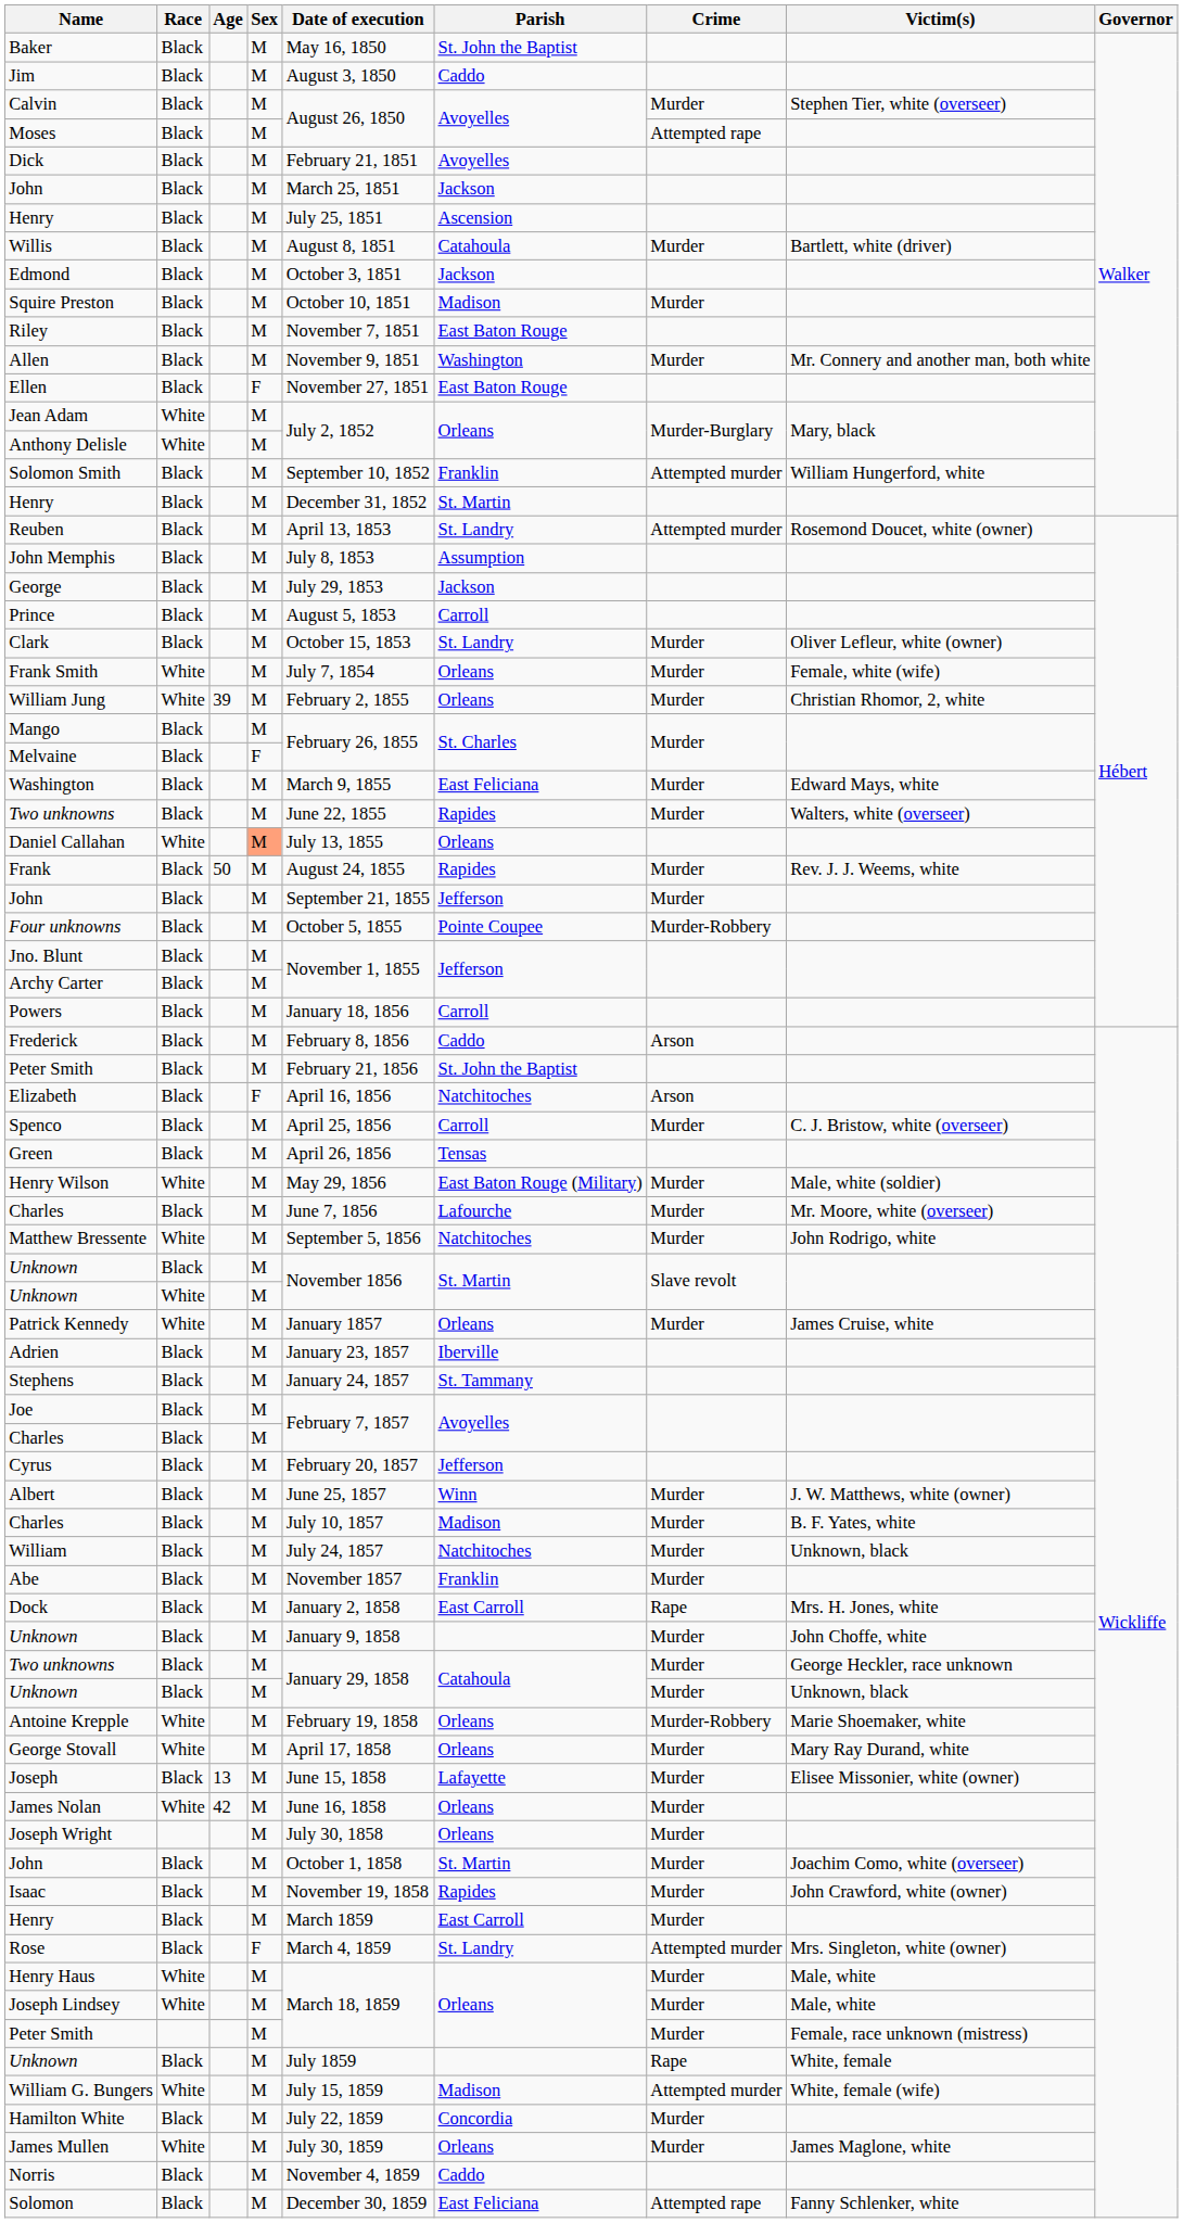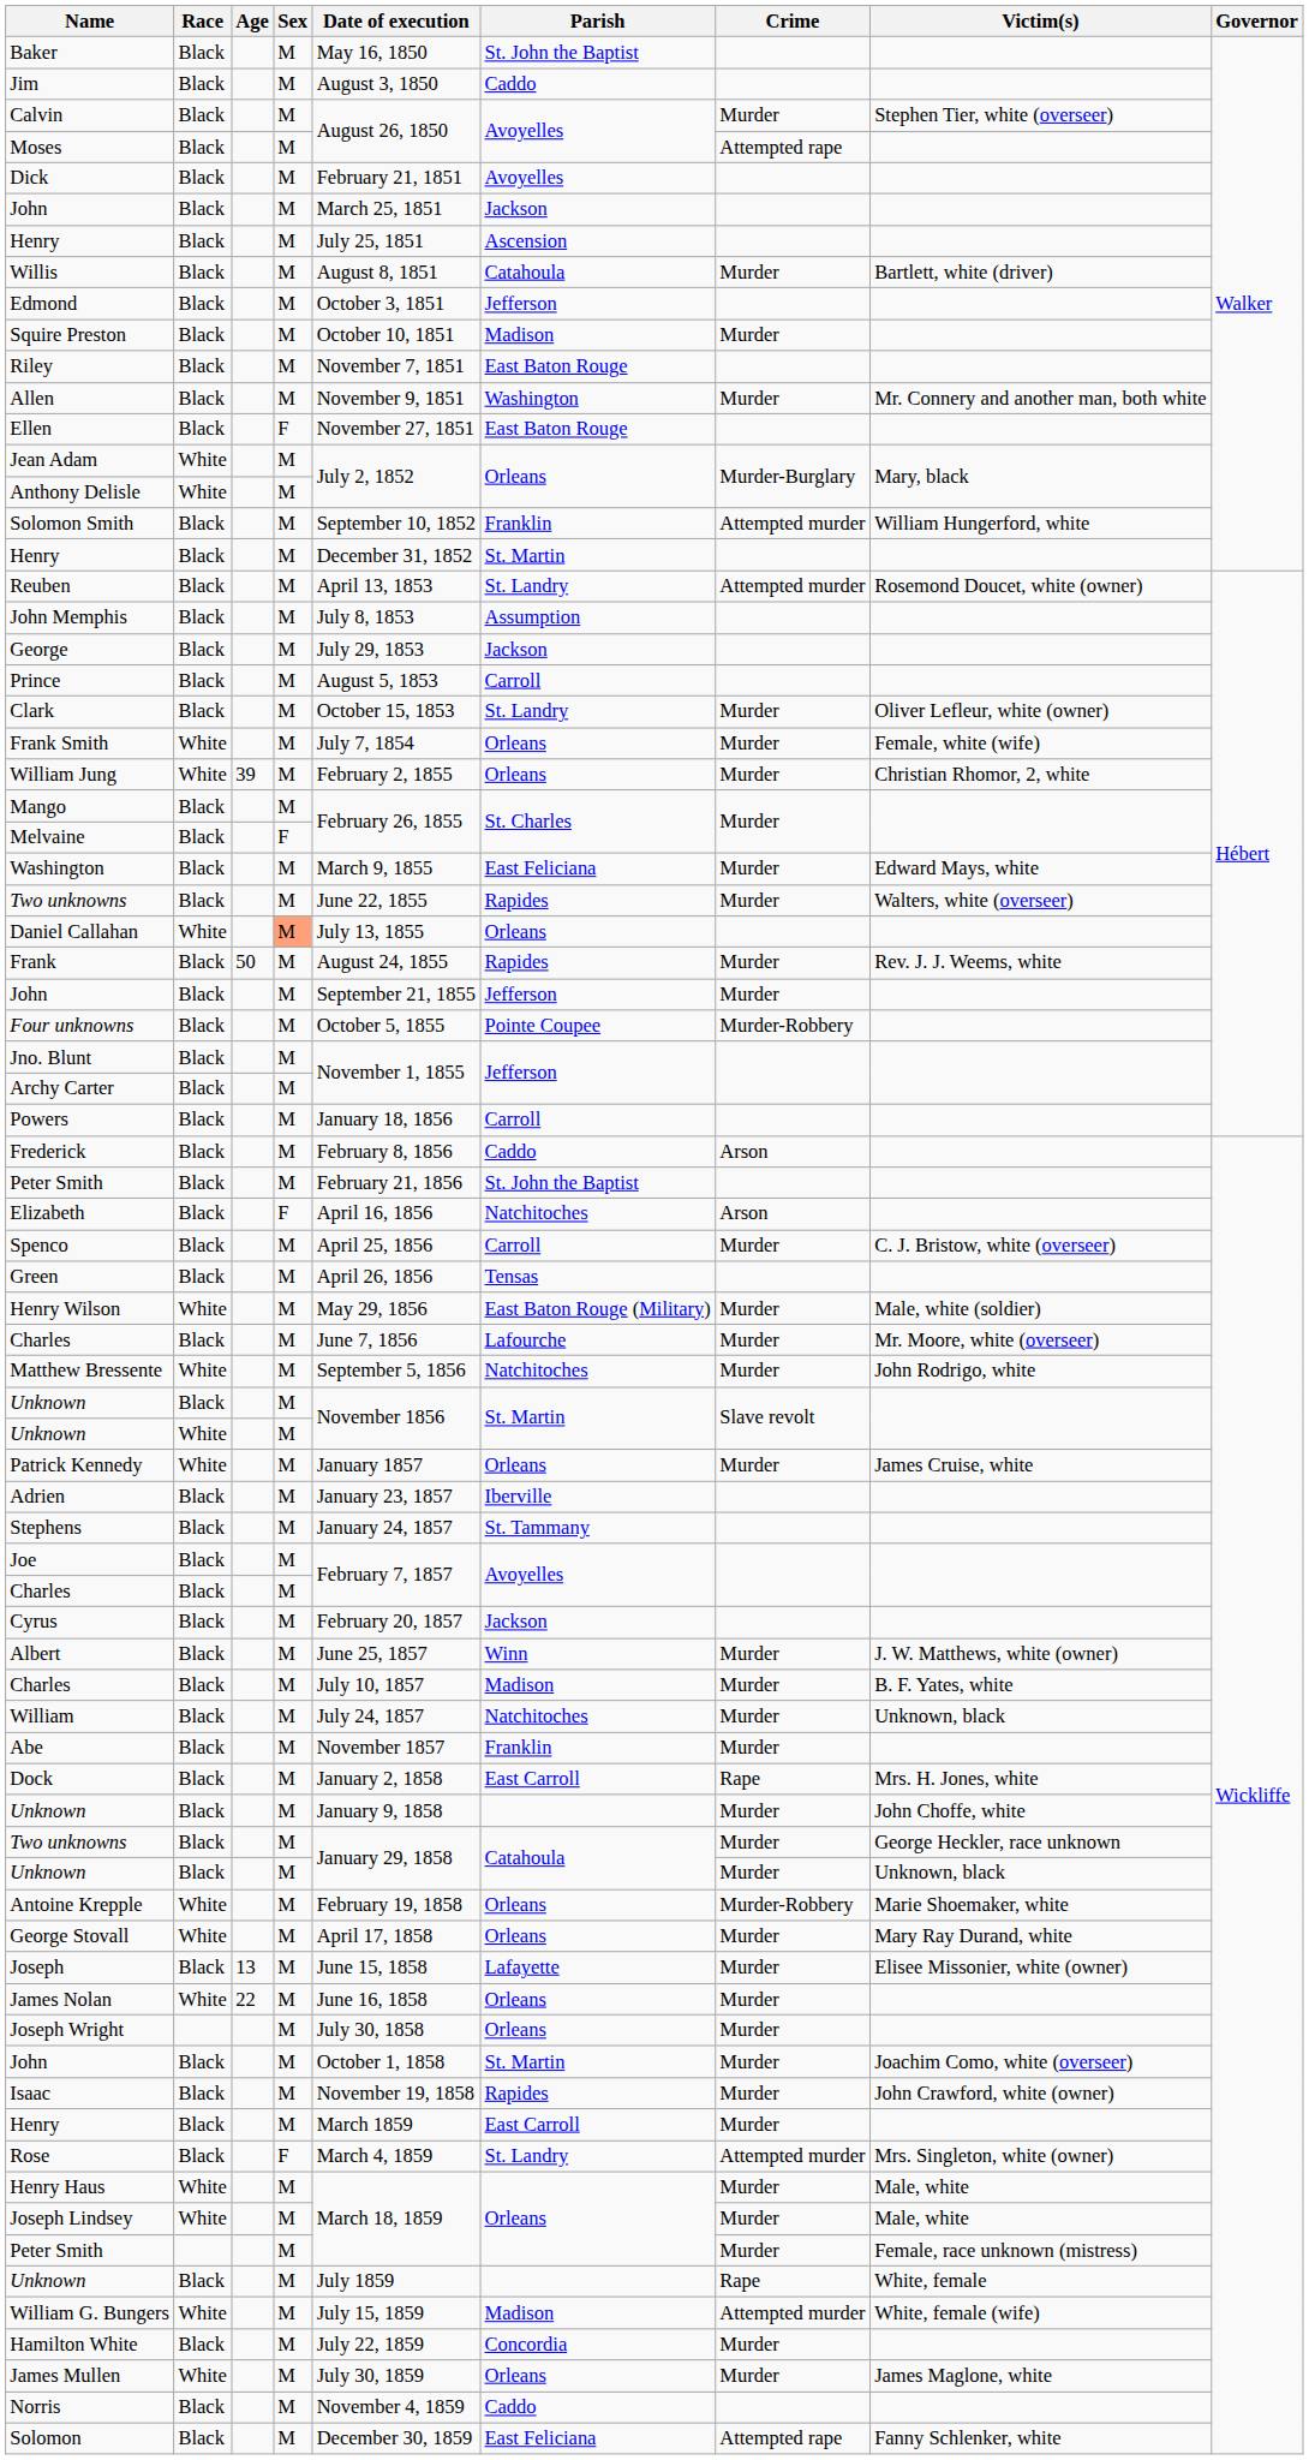 <table class="wikitable sortable">
 <tr>
 <th>Name</th>
 <th>Race</th>
 <th>Age</th>
 <th>Sex</th>
 <th>Date of execution</th>
 <th>Parish</th>
 <th>Crime</th>
 <th>Victim(s)</th>
 <th>Governor</th>
 </tr>
 <tr>
 <td>Baker</td>
 <td>Black</td>
 <td></td>
 <td>M</td>
 <td>May 16, 1850</td>
 <td><a href='#'>St. John the Baptist</a></td>
 <td></td>
 <td></td>
 <td rowspan="17"><a href='#'>Walker</a></td>
 </tr>
 <tr>
 <td>Jim</td>
 <td>Black</td>
 <td></td>
 <td>M</td>
 <td>August 3, 1850</td>
 <td><a href='#'>Caddo</a></td>
 <td></td>
 <td></td>
 </tr>
 <tr>
 <td>Calvin</td>
 <td>Black</td>
 <td></td>
 <td>M</td>
 <td rowspan="2">August 26, 1850</td>
 <td rowspan="2"><a href='#'>Avoyelles</a></td>
 <td>Murder</td>
 <td>Stephen Tier, white (<a href='#'>overseer</a>)</td>
 </tr>
 <tr>
 <td>Moses</td>
 <td>Black</td>
 <td></td>
 <td>M</td>
 <td>Attempted rape</td>
 <td></td>
 </tr>
 <tr>
 <td>Dick</td>
 <td>Black</td>
 <td></td>
 <td>M</td>
 <td>February 21, 1851</td>
 <td><a href='#'>Avoyelles</a></td>
 <td></td>
 <td></td>
 </tr>
 <tr>
 <td>John</td>
 <td>Black</td>
 <td></td>
 <td>M</td>
 <td>March 25, 1851</td>
 <td><a href='#'>Jackson</a></td>
 <td></td>
 <td></td>
 </tr>
 <tr>
 <td>Henry</td>
 <td>Black</td>
 <td></td>
 <td>M</td>
 <td>July 25, 1851</td>
 <td><a href='#'>Ascension</a></td>
 <td></td>
 <td></td>
 </tr>
 <tr>
 <td>Willis</td>
 <td>Black</td>
 <td></td>
 <td>M</td>
 <td>August 8, 1851</td>
 <td><a href='#'>Catahoula</a></td>
 <td>Murder</td>
 <td>Bartlett, white (driver)</td>
 </tr>
 <tr>
 <td>Edmond</td>
 <td>Black</td>
 <td></td>
 <td>M</td>
 <td>October 3, 1851</td>
-<td><a href='#'>Jackson</a></td>
+<td><a href='#'>Jefferson</a></td>
 <td></td>
 <td></td>
 </tr>
 <tr>
 <td>Squire Preston</td>
 <td>Black</td>
 <td></td>
 <td>M</td>
 <td>October 10, 1851</td>
 <td><a href='#'>Madison</a></td>
 <td>Murder</td>
 <td></td>
 </tr>
 <tr>
 <td>Riley</td>
 <td>Black</td>
 <td></td>
 <td>M</td>
 <td>November 7, 1851</td>
 <td><a href='#'>East Baton Rouge</a></td>
 <td></td>
 <td></td>
 </tr>
 <tr>
 <td>Allen</td>
 <td>Black</td>
 <td></td>
 <td>M</td>
 <td>November 9, 1851</td>
 <td><a href='#'>Washington</a></td>
 <td>Murder</td>
 <td>Mr. Connery and another man, both white</td>
 </tr>
 <tr>
 <td>Ellen</td>
 <td>Black</td>
 <td></td>
 <td>F</td>
 <td>November 27, 1851</td>
 <td><a href='#'>East Baton Rouge</a></td>
 <td></td>
 <td></td>
 </tr>
 <tr>
 <td>Jean Adam</td>
 <td>White</td>
 <td></td>
 <td>M</td>
 <td rowspan="2">July 2, 1852</td>
 <td rowspan="2"><a href='#'>Orleans</a></td>
 <td rowspan="2">Murder-Burglary</td>
 <td rowspan="2">Mary, black</td>
 </tr>
 <tr>
 <td>Anthony Delisle</td>
 <td>White</td>
 <td></td>
 <td>M</td>
 </tr>
 <tr>
 <td>Solomon Smith</td>
 <td>Black</td>
 <td></td>
 <td>M</td>
 <td>September 10, 1852</td>
 <td><a href='#'>Franklin</a></td>
 <td>Attempted murder</td>
 <td>William Hungerford, white</td>
 </tr>
 <tr>
 <td>Henry</td>
 <td>Black</td>
 <td></td>
 <td>M</td>
 <td>December 31, 1852</td>
 <td><a href='#'>St. Martin</a></td>
 <td></td>
 <td></td>
 </tr>
 <tr>
 <td>Reuben</td>
 <td>Black</td>
 <td></td>
 <td>M</td>
 <td>April 13, 1853</td>
 <td><a href='#'>St. Landry</a></td>
 <td>Attempted murder</td>
 <td>Rosemond Doucet, white (owner)</td>
 <td rowspan="18"><a href='#'>Hébert</a></td>
 </tr>
 <tr>
 <td>John Memphis</td>
 <td>Black</td>
 <td></td>
 <td>M</td>
 <td>July 8, 1853</td>
 <td><a href='#'>Assumption</a></td>
 <td></td>
 <td></td>
 </tr>
 <tr>
 <td>George</td>
 <td>Black</td>
 <td></td>
 <td>M</td>
 <td>July 29, 1853</td>
 <td><a href='#'>Jackson</a></td>
 <td></td>
 <td></td>
 </tr>
 <tr>
 <td>Prince</td>
 <td>Black</td>
 <td></td>
 <td>M</td>
 <td>August 5, 1853</td>
 <td><a href='#'>Carroll</a></td>
 <td></td>
 <td></td>
 </tr>
 <tr>
 <td>Clark</td>
 <td>Black</td>
 <td></td>
 <td>M</td>
 <td>October 15, 1853</td>
 <td><a href='#'>St. Landry</a></td>
 <td>Murder</td>
 <td>Oliver Lefleur, white (owner)</td>
 </tr>
 <tr>
 <td>Frank Smith</td>
 <td>White</td>
 <td></td>
 <td>M</td>
 <td>July 7, 1854</td>
 <td><a href='#'>Orleans</a></td>
 <td>Murder</td>
 <td>Female, white (wife)</td>
 </tr>
 <tr>
 <td>William Jung</td>
 <td>White</td>
 <td>39</td>
 <td>M</td>
 <td>February 2, 1855</td>
 <td><a href='#'>Orleans</a></td>
 <td>Murder</td>
 <td>Christian Rhomor, 2, white</td>
 </tr>
 <tr>
 <td>Mango</td>
 <td>Black</td>
 <td></td>
 <td>M</td>
 <td rowspan="2">February 26, 1855</td>
 <td rowspan="2"><a href='#'>St. Charles</a></td>
 <td rowspan="2">Murder</td>
 <td rowspan="2"></td>
 </tr>
 <tr>
 <td>Melvaine</td>
 <td>Black</td>
 <td></td>
 <td>F</td>
 </tr>
 <tr>
 <td>Washington</td>
 <td>Black</td>
 <td></td>
 <td>M</td>
 <td>March 9, 1855</td>
 <td><a href='#'>East Feliciana</a></td>
 <td>Murder</td>
 <td>Edward Mays, white</td>
 </tr>
 <tr>
 <td><em>Two unknowns</em></td>
 <td>Black</td>
 <td></td>
 <td>M</td>
 <td>June 22, 1855</td>
 <td><a href='#'>Rapides</a></td>
 <td>Murder</td>
 <td>Walters, white (<a href='#'>overseer</a>)</td>
 </tr>
 <tr>
 <td>Daniel Callahan</td>
 <td>White</td>
 <td></td>
 <td style="background: lightsalmon;">M</td>
 <td>July 13, 1855</td>
 <td><a href='#'>Orleans</a></td>
 <td></td>
 <td></td>
 </tr>
 <tr>
 <td>Frank</td>
 <td>Black</td>
 <td>50</td>
 <td>M</td>
 <td>August 24, 1855</td>
 <td><a href='#'>Rapides</a></td>
 <td>Murder</td>
 <td>Rev. J. J. Weems, white</td>
 </tr>
 <tr>
 <td>John</td>
 <td>Black</td>
 <td></td>
 <td>M</td>
 <td>September 21, 1855</td>
 <td><a href='#'>Jefferson</a></td>
 <td>Murder</td>
 <td></td>
 </tr>
 <tr>
 <td><em>Four unknowns</em></td>
 <td>Black</td>
 <td></td>
 <td>M</td>
 <td>October 5, 1855</td>
 <td><a href='#'>Pointe Coupee</a></td>
 <td>Murder-Robbery</td>
 <td></td>
 </tr>
 <tr>
 <td>Jno. Blunt</td>
 <td>Black</td>
 <td></td>
 <td>M</td>
 <td rowspan="2">November 1, 1855</td>
 <td rowspan="2"><a href='#'>Jefferson</a></td>
 <td rowspan="2"></td>
 <td rowspan="2"></td>
 </tr>
 <tr>
 <td>Archy Carter</td>
 <td>Black</td>
 <td></td>
 <td>M</td>
 </tr>
 <tr>
 <td>Powers</td>
 <td>Black</td>
 <td></td>
 <td>M</td>
 <td>January 18, 1856</td>
 <td><a href='#'>Carroll</a></td>
 <td></td>
 <td></td>
 </tr>
 <tr>
 <td>Frederick</td>
 <td>Black</td>
 <td></td>
 <td>M</td>
 <td>February 8, 1856</td>
 <td><a href='#'>Caddo</a></td>
 <td>Arson</td>
 <td></td>
 <td rowspan="42"><a href='#'>Wickliffe</a></td>
 </tr>
 <tr>
 <td>Peter Smith</td>
 <td>Black</td>
 <td></td>
 <td>M</td>
 <td>February 21, 1856</td>
 <td><a href='#'>St. John the Baptist</a></td>
 <td></td>
 <td></td>
 </tr>
 <tr>
 <td>Elizabeth</td>
 <td>Black</td>
 <td></td>
 <td>F</td>
 <td>April 16, 1856</td>
 <td><a href='#'>Natchitoches</a></td>
 <td>Arson</td>
 <td></td>
 </tr>
 <tr>
 <td>Spenco</td>
 <td>Black</td>
 <td></td>
 <td>M</td>
 <td>April 25, 1856</td>
 <td><a href='#'>Carroll</a></td>
 <td>Murder</td>
 <td>C. J. Bristow, white (<a href='#'>overseer</a>)</td>
 </tr>
 <tr>
 <td>Green</td>
 <td>Black</td>
 <td></td>
 <td>M</td>
 <td>April 26, 1856</td>
 <td><a href='#'>Tensas</a></td>
 <td></td>
 <td></td>
 </tr>
 <tr>
 <td>Henry Wilson</td>
 <td>White</td>
 <td></td>
 <td>M</td>
 <td>May 29, 1856</td>
 <td><a href='#'>East Baton Rouge</a> (<a href='#'>Military</a>)</td>
 <td>Murder</td>
 <td>Male, white (soldier)</td>
 </tr>
 <tr>
 <td>Charles</td>
 <td>Black</td>
 <td></td>
 <td>M</td>
 <td>June 7, 1856</td>
 <td><a href='#'>Lafourche</a></td>
 <td>Murder</td>
 <td>Mr. Moore, white (<a href='#'>overseer</a>)</td>
 </tr>
 <tr>
 <td>Matthew Bressente</td>
 <td>White</td>
 <td></td>
 <td>M</td>
 <td>September 5, 1856</td>
 <td><a href='#'>Natchitoches</a></td>
 <td>Murder</td>
 <td>John Rodrigo, white</td>
 </tr>
 <tr>
 <td><em>Unknown</em></td>
 <td>Black</td>
 <td></td>
 <td>M</td>
 <td rowspan="2">November 1856</td>
 <td rowspan="2"><a href='#'>St. Martin</a></td>
 <td rowspan="2">Slave revolt</td>
 <td rowspan="2"></td>
 </tr>
 <tr>
 <td><em>Unknown</em></td>
 <td>White</td>
 <td></td>
 <td>M</td>
 </tr>
 <tr>
 <td>Patrick Kennedy</td>
 <td>White</td>
 <td></td>
 <td>M</td>
 <td>January 1857</td>
 <td><a href='#'>Orleans</a></td>
 <td>Murder</td>
 <td>James Cruise, white</td>
 </tr>
 <tr>
 <td>Adrien</td>
 <td>Black</td>
 <td></td>
 <td>M</td>
 <td>January 23, 1857</td>
 <td><a href='#'>Iberville</a></td>
 <td></td>
 <td></td>
 </tr>
 <tr>
 <td>Stephens</td>
 <td>Black</td>
 <td></td>
 <td>M</td>
 <td>January 24, 1857</td>
 <td><a href='#'>St. Tammany</a></td>
 <td></td>
 <td></td>
 </tr>
 <tr>
 <td>Joe</td>
 <td>Black</td>
 <td></td>
 <td>M</td>
 <td rowspan="2">February 7, 1857</td>
 <td rowspan="2"><a href='#'>Avoyelles</a></td>
 <td rowspan="2"></td>
 <td rowspan="2"></td>
 </tr>
 <tr>
 <td>Charles</td>
 <td>Black</td>
 <td></td>
 <td>M</td>
 </tr>
 <tr>
 <td>Cyrus</td>
 <td>Black</td>
 <td></td>
 <td>M</td>
 <td>February 20, 1857</td>
-<td><a href='#'>Jefferson</a></td>
+<td><a href='#'>Jackson</a></td>
 <td></td>
 <td></td>
 </tr>
 <tr>
 <td>Albert</td>
 <td>Black</td>
 <td></td>
 <td>M</td>
 <td>June 25, 1857</td>
 <td><a href='#'>Winn</a></td>
 <td>Murder</td>
 <td>J. W. Matthews, white (owner)</td>
 </tr>
 <tr>
 <td>Charles</td>
 <td>Black</td>
 <td></td>
 <td>M</td>
 <td>July 10, 1857</td>
 <td><a href='#'>Madison</a></td>
 <td>Murder</td>
 <td>B. F. Yates, white</td>
 </tr>
 <tr>
 <td>William</td>
 <td>Black</td>
 <td></td>
 <td>M</td>
 <td>July 24, 1857</td>
 <td><a href='#'>Natchitoches</a></td>
 <td>Murder</td>
 <td>Unknown, black</td>
 </tr>
 <tr>
 <td>Abe</td>
 <td>Black</td>
 <td></td>
 <td>M</td>
 <td>November 1857</td>
 <td><a href='#'>Franklin</a></td>
 <td>Murder</td>
 <td></td>
 </tr>
 <tr>
 <td>Dock</td>
 <td>Black</td>
 <td></td>
 <td>M</td>
 <td>January 2, 1858</td>
 <td><a href='#'>East Carroll</a></td>
 <td>Rape</td>
 <td>Mrs. H. Jones, white</td>
 </tr>
 <tr>
 <td><em>Unknown</em></td>
 <td>Black</td>
 <td></td>
 <td>M</td>
 <td>January 9, 1858</td>
 <td></td>
 <td>Murder</td>
 <td>John Choffe, white</td>
 </tr>
 <tr>
 <td><em>Two unknowns</em></td>
 <td>Black</td>
 <td></td>
 <td>M</td>
 <td rowspan="2">January 29, 1858</td>
 <td rowspan="2"><a href='#'>Catahoula</a></td>
 <td>Murder</td>
 <td>George Heckler, race unknown</td>
 </tr>
 <tr>
 <td><em>Unknown</em></td>
 <td>Black</td>
 <td></td>
 <td>M</td>
 <td>Murder</td>
 <td>Unknown, black</td>
 </tr>
 <tr>
 <td>Antoine Krepple</td>
 <td>White</td>
 <td></td>
 <td>M</td>
 <td>February 19, 1858</td>
 <td><a href='#'>Orleans</a></td>
 <td>Murder-Robbery</td>
 <td>Marie Shoemaker, white</td>
 </tr>
 <tr>
 <td>George Stovall</td>
 <td>White</td>
 <td></td>
 <td>M</td>
 <td>April 17, 1858</td>
 <td><a href='#'>Orleans</a></td>
 <td>Murder</td>
 <td>Mary Ray Durand, white</td>
 </tr>
 <tr>
 <td>Joseph</td>
 <td>Black</td>
 <td>13</td>
 <td>M</td>
 <td>June 15, 1858</td>
 <td><a href='#'>Lafayette</a></td>
 <td>Murder</td>
 <td>Elisee Missonier, white (owner)</td>
 </tr>
 <tr>
 <td>James Nolan</td>
 <td>White</td>
-<td>42</td>
+<td>22</td>
 <td>M</td>
 <td>June 16, 1858</td>
 <td><a href='#'>Orleans</a></td>
 <td>Murder</td>
 <td></td>
 </tr>
 <tr>
 <td>Joseph Wright</td>
 <td></td>
 <td></td>
 <td>M</td>
 <td>July 30, 1858</td>
 <td><a href='#'>Orleans</a></td>
 <td>Murder</td>
 <td></td>
 </tr>
 <tr>
 <td>John</td>
 <td>Black</td>
 <td></td>
 <td>M</td>
 <td>October 1, 1858</td>
 <td><a href='#'>St. Martin</a></td>
 <td>Murder</td>
 <td>Joachim Como, white (<a href='#'>overseer</a>)</td>
 </tr>
 <tr>
 <td>Isaac</td>
 <td>Black</td>
 <td></td>
 <td>M</td>
 <td>November 19, 1858</td>
 <td><a href='#'>Rapides</a></td>
 <td>Murder</td>
 <td>John Crawford, white (owner)</td>
 </tr>
 <tr>
 <td>Henry</td>
 <td>Black</td>
 <td></td>
 <td>M</td>
 <td>March 1859</td>
 <td><a href='#'>East Carroll</a></td>
 <td>Murder</td>
 <td></td>
 </tr>
 <tr>
 <td>Rose</td>
 <td>Black</td>
 <td></td>
 <td>F</td>
 <td>March 4, 1859</td>
 <td><a href='#'>St. Landry</a></td>
 <td>Attempted murder</td>
 <td>Mrs. Singleton, white (owner)</td>
 </tr>
 <tr>
 <td>Henry Haus</td>
 <td>White</td>
 <td></td>
 <td>M</td>
 <td rowspan="3">March 18, 1859</td>
 <td rowspan="3"><a href='#'>Orleans</a></td>
 <td>Murder</td>
 <td>Male, white</td>
 </tr>
 <tr>
 <td>Joseph Lindsey</td>
 <td>White</td>
 <td></td>
 <td>M</td>
 <td>Murder</td>
 <td>Male, white</td>
 </tr>
 <tr>
 <td>Peter Smith</td>
 <td></td>
 <td></td>
 <td>M</td>
 <td>Murder</td>
 <td>Female, race unknown (mistress)</td>
 </tr>
 <tr>
 <td><em>Unknown</em></td>
 <td>Black</td>
 <td></td>
 <td>M</td>
 <td>July 1859</td>
 <td></td>
 <td>Rape</td>
 <td>White, female</td>
 </tr>
 <tr>
 <td>William G. Bungers</td>
 <td>White</td>
 <td></td>
 <td>M</td>
 <td>July 15, 1859</td>
 <td><a href='#'>Madison</a></td>
 <td>Attempted murder</td>
 <td>White, female (wife)</td>
 </tr>
 <tr>
 <td>Hamilton White</td>
 <td>Black</td>
 <td></td>
 <td>M</td>
 <td>July 22, 1859</td>
 <td><a href='#'>Concordia</a></td>
 <td>Murder</td>
 <td></td>
 </tr>
 <tr>
 <td>James Mullen</td>
 <td>White</td>
 <td></td>
 <td>M</td>
 <td>July 30, 1859</td>
 <td><a href='#'>Orleans</a></td>
 <td>Murder</td>
 <td>James Maglone, white</td>
 </tr>
 <tr>
 <td>Norris</td>
 <td>Black</td>
 <td></td>
 <td>M</td>
 <td>November 4, 1859</td>
 <td><a href='#'>Caddo</a></td>
 <td></td>
 <td></td>
 </tr>
 <tr>
 <td>Solomon</td>
 <td>Black</td>
 <td></td>
 <td>M</td>
 <td>December 30, 1859</td>
 <td><a href='#'>East Feliciana</a></td>
 <td>Attempted rape</td>
 <td>Fanny Schlenker, white</td>
 </tr>
 </table>
